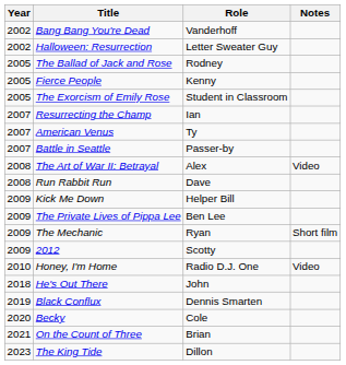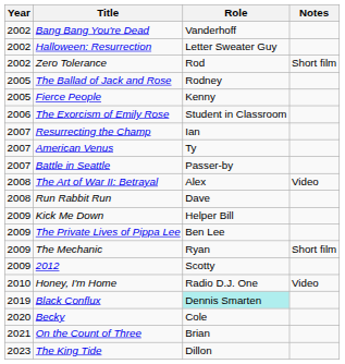 <table class="wikitable sortable">
 <tr>
 <th>Year</th>
 <th>Title</th>
 <th>Role</th>
 <th class="unsortable">Notes</th>
 </tr>
 <tr>
 <td>2002</td>
 <td><em><a href='#'>Bang Bang You're Dead</a></em></td>
 <td>Vanderhoff</td>
 <td></td>
 </tr>
 <tr>
 <td>2002</td>
 <td><em><a href='#'>Halloween: Resurrection</a></em></td>
 <td>Letter Sweater Guy</td>
 <td></td>
 </tr>
 <tr>
+<td>2002</td>
+<td><em>Zero Tolerance</em></td>
+<td>Rod</td>
+<td>Short film</td>
+</tr>
+<tr>
 <td>2005</td>
 <td data-sort-value="Ballad of Jack and Rose, The"><em><a href='#'>The Ballad of Jack and Rose</a></em></td>
 <td>Rodney</td>
 <td></td>
 </tr>
 <tr>
 <td>2005</td>
 <td><em><a href='#'>Fierce People</a></em></td>
 <td>Kenny</td>
 <td></td>
 </tr>
 <tr>
-<td>2005</td>
+<td>2006</td>
 <td data-sort-value="Exorcism of Emily Rose, The"><em><a href='#'>The Exorcism of Emily Rose</a></em></td>
 <td>Student in Classroom</td>
 <td></td>
 </tr>
 <tr>
 <td>2007</td>
 <td><em><a href='#'>Resurrecting the Champ</a></em></td>
 <td>Ian</td>
 <td></td>
 </tr>
 <tr>
 <td>2007</td>
 <td><em><a href='#'>American Venus</a></em></td>
 <td>Ty</td>
 <td></td>
 </tr>
 <tr>
 <td>2007</td>
 <td><em><a href='#'>Battle in Seattle</a></em></td>
 <td>Passer-by</td>
 <td></td>
 </tr>
 <tr>
 <td>2008</td>
 <td data-sort-value="Art of War II: Betrayal, The"><em><a href='#'>The Art of War II: Betrayal</a></em></td>
 <td>Alex</td>
 <td>Video</td>
 </tr>
 <tr>
 <td>2008</td>
 <td><em>Run Rabbit Run</em></td>
 <td>Dave</td>
 <td></td>
 </tr>
 <tr>
 <td>2009</td>
 <td><em>Kick Me Down</em></td>
 <td>Helper Bill</td>
 <td></td>
 </tr>
 <tr>
 <td>2009</td>
 <td data-sort-value="Private Lives of Pippa Lee, The"><em><a href='#'>The Private Lives of Pippa Lee</a></em></td>
 <td>Ben Lee</td>
 <td></td>
 </tr>
 <tr>
 <td>2009</td>
 <td data-sort-value="Mechanic, The"><em>The Mechanic</em></td>
 <td>Ryan</td>
 <td>Short film</td>
 </tr>
 <tr>
 <td>2009</td>
 <td><em><a href='#'>2012</a></em></td>
 <td>Scotty</td>
 <td></td>
 </tr>
 <tr>
 <td>2010</td>
 <td><em>Honey, I'm Home</em></td>
 <td>Radio D.J. One</td>
 <td>Video</td>
 </tr>
 <tr>
-<td>2018</td>
-<td><em><a href='#'>He's Out There</a></em></td>
-<td>John</td>
-<td></td>
-</tr>
-<tr>
 <td>2019</td>
 <td><em><a href='#'>Black Conflux</a></em></td>
-<td>Dennis Smarten</td>
+<td style="background: paleturquoise;">Dennis Smarten</td>
 <td></td>
 </tr>
 <tr>
 <td>2020</td>
 <td><em><a href='#'>Becky</a></em></td>
 <td>Cole</td>
 <td></td>
 </tr>
 <tr>
 <td>2021</td>
 <td><em><a href='#'>On the Count of Three</a></em></td>
 <td>Brian</td>
 <td></td>
 </tr>
 <tr>
 <td>2023</td>
 <td data-sort-value="King Tide, The"><em><a href='#'>The King Tide</a></em></td>
 <td>Dillon</td>
 </tr>
 </table>
